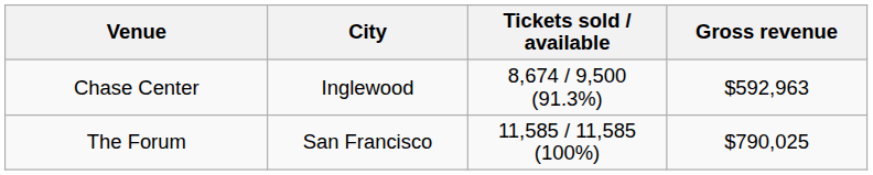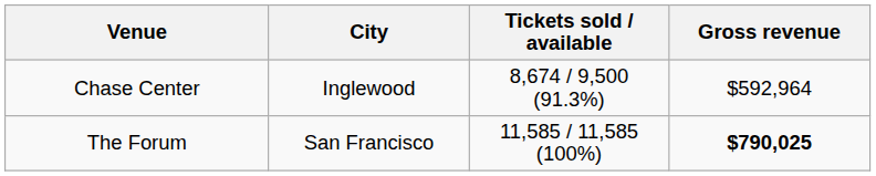 <table class="wikitable" style="text-align:center">
 <tr>
 <th style="width:200px;">Venue</th>
 <th style="width:150px;">City</th>
 <th style="width:150px;">Tickets sold / available</th>
 <th style="width:150px;">Gross revenue</th>
 </tr>
 <tr>
 <td>Chase Center</td>
 <td>Inglewood</td>
 <td>8,674 / 9,500 (91.3%)</td>
-<td>$592,963</td>
+<td>$592,964</td>
 </tr>
 <tr>
 <td>The Forum</td>
 <td>San Francisco</td>
 <td>11,585 / 11,585 (100%)</td>
-<td>$790,025</td>
+<td><strong>$790,025</strong></td>
 </tr>
 </table>
